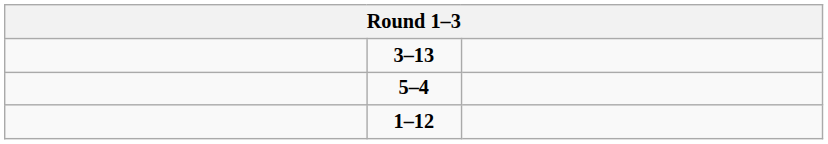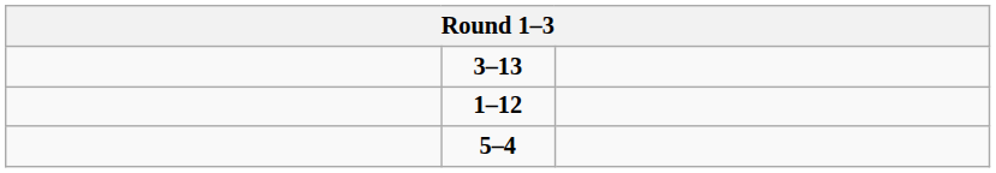 <table class="wikitable" style="text-align: center; font-size:90% ">
 <tr>
 <th colspan="3">Round 1–3</th>
 </tr>
 <tr>
 <td align="left" width="250"></td>
 <td align="center" width="60"><strong>3–13</strong></td>
 <td align="left" width="250"><strong></strong></td>
 </tr>
 <tr>
+<td align="left" width="250"></td>
+<td align="center" width="60"><strong>1–12</strong></td>
+<td align="left" width="250"><strong></strong></td>
+</tr>
+<tr>
 <td align="left" width="250"><strong></strong></td>
 <td align="center" width="60"><strong>5–4</strong></td>
 <td align="left" width="250"></td>
 </tr>
-<tr>
-<td align="left" width="250"></td>
-<td align="center" width="60"><strong>1–12</strong></td>
-<td align="left" width="250"><strong></strong></td>
-</tr>
 </table>
